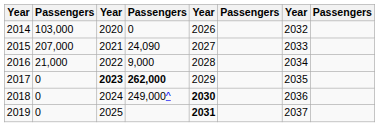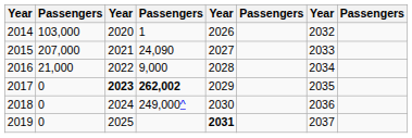 <table class="wikitable">
 <tr>
 <th>Year</th>
 <th>Passengers</th>
 <th>Year</th>
 <th>Passengers</th>
 <th>Year</th>
 <th>Passengers</th>
 <th>Year</th>
 <th>Passengers</th>
 </tr>
 <tr>
 <td>2014</td>
 <td>103,000</td>
 <td>2020</td>
-<td>0</td>
+<td>1</td>
 <td>2026</td>
 <td></td>
 <td>2032</td>
 <td></td>
 </tr>
 <tr>
 <td>2015</td>
 <td>207,000</td>
 <td>2021</td>
 <td>24,090</td>
 <td>2027</td>
 <td></td>
 <td>2033</td>
 <td></td>
 </tr>
 <tr>
 <td>2016</td>
 <td>21,000</td>
 <td>2022</td>
 <td>9,000</td>
 <td>2028</td>
 <td></td>
 <td>2034</td>
 <td></td>
 </tr>
 <tr>
 <td>2017</td>
 <td>0</td>
 <td><strong>2023</strong></td>
-<td><strong>262,000</strong></td>
+<td><strong>262,002</strong></td>
 <td>2029</td>
 <td></td>
 <td>2035</td>
 <td></td>
 </tr>
 <tr>
 <td>2018</td>
 <td>0</td>
 <td>2024</td>
 <td>249,000<a href='#'>^</a></td>
-<td><strong>2030</strong></td>
+<td>2030</td>
 <td></td>
 <td>2036</td>
 <td></td>
 </tr>
 <tr>
 <td>2019</td>
 <td>0</td>
 <td>2025</td>
 <td></td>
 <td><strong>2031</strong></td>
 <td></td>
 <td>2037</td>
 <td></td>
 </tr>
 </table>
